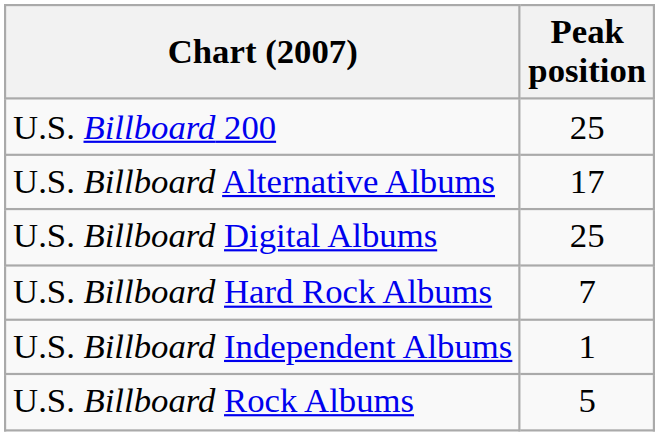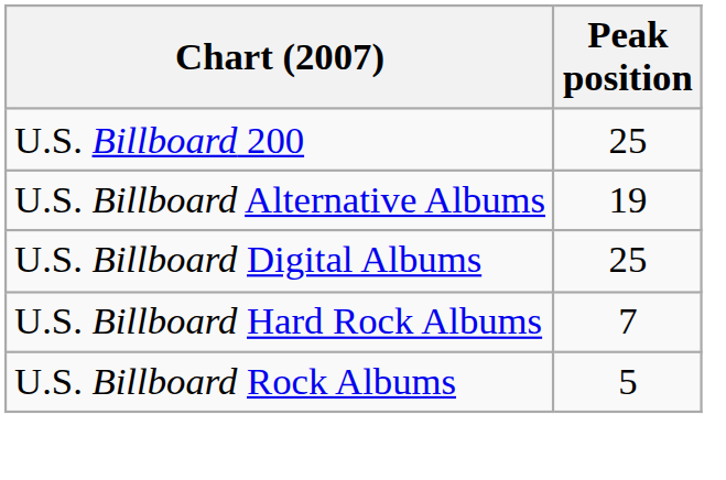 <table class="wikitable sortable">
 <tr>
 <th>Chart (2007)</th>
 <th>Peak<br>position</th>
 </tr>
 <tr>
 <td>U.S. <a href='#'><em>Billboard</em> 200</a></td>
 <td style="text-align:center;">25</td>
 </tr>
 <tr>
 <td>U.S. <em>Billboard</em> <a href='#'>Alternative Albums</a></td>
-<td style="text-align:center;">17</td>
+<td style="text-align:center;">19</td>
 </tr>
 <tr>
 <td>U.S. <em>Billboard</em> <a href='#'>Digital Albums</a></td>
 <td style="text-align:center;">25</td>
 </tr>
 <tr>
 <td>U.S. <em>Billboard</em> <a href='#'>Hard Rock Albums</a></td>
 <td style="text-align:center;">7</td>
 </tr>
 <tr>
-<td>U.S. <em>Billboard</em> <a href='#'>Independent Albums</a></td>
-<td style="text-align:center;">1</td>
-</tr>
-<tr>
 <td>U.S. <em>Billboard</em> <a href='#'>Rock Albums</a></td>
 <td style="text-align:center;">5</td>
 </tr>
 </table>
